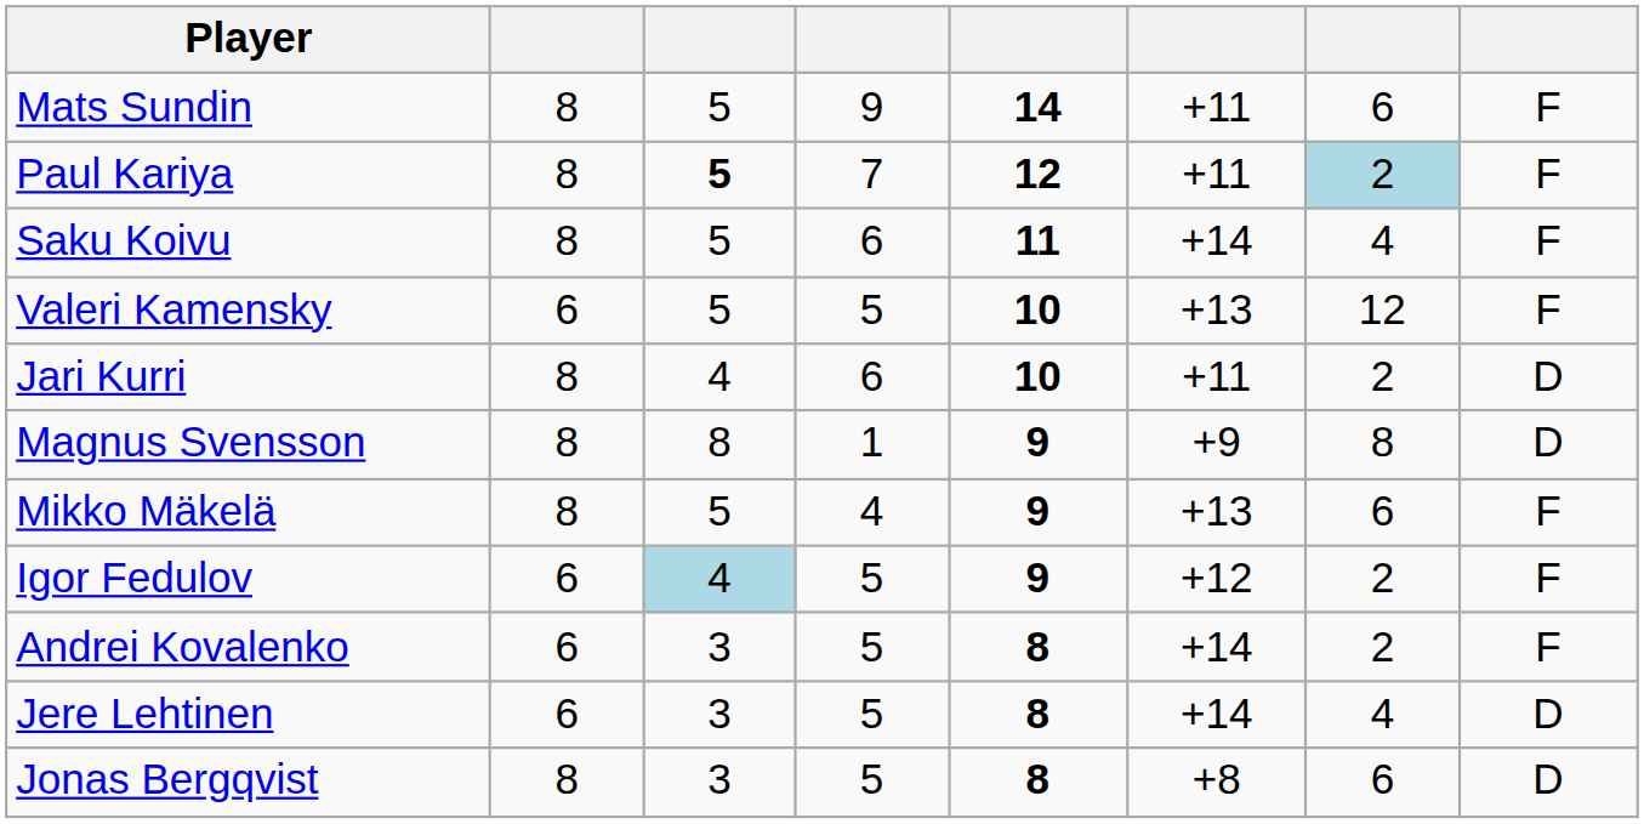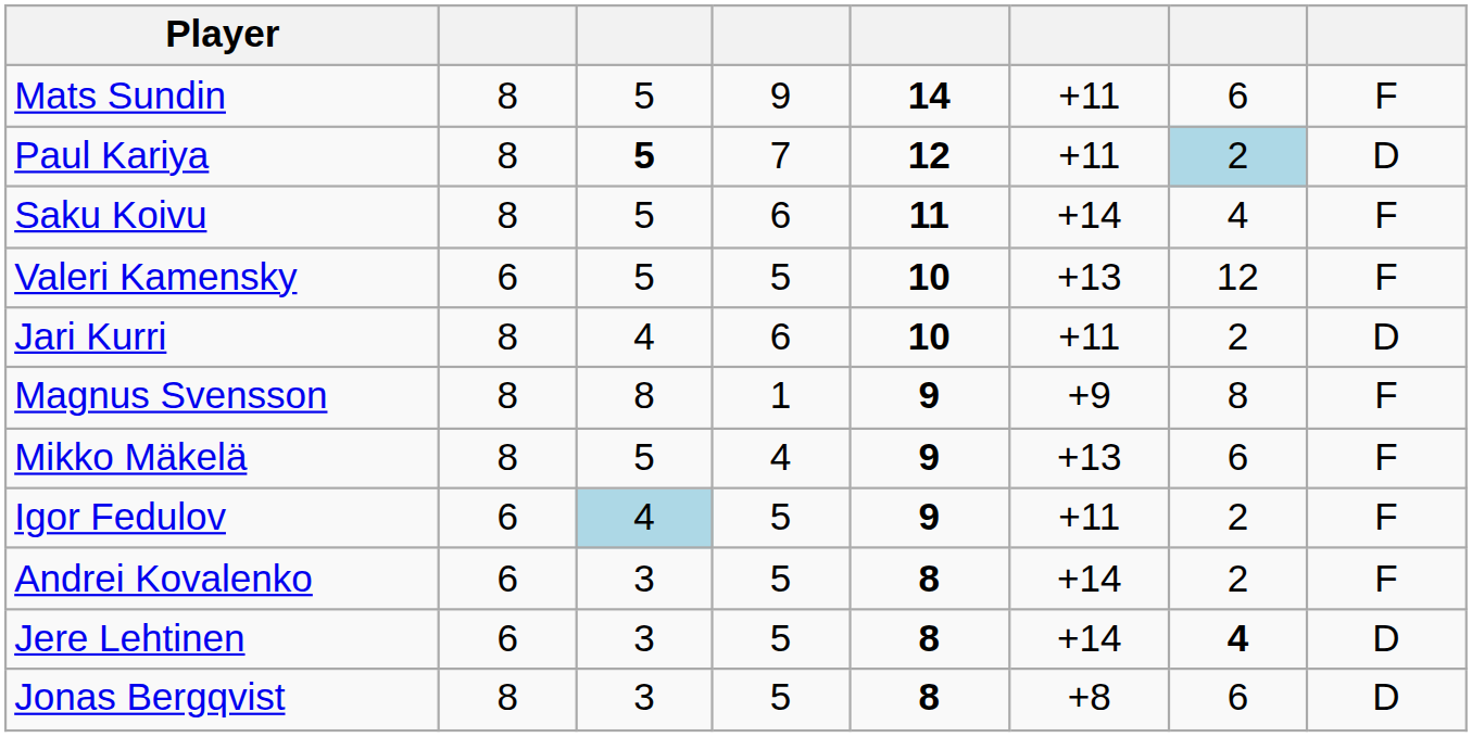 <table class="wikitable sortable" style="text-align:center;">
 <tr>
 <th style="width:175px;">Player</th>
 <th style="width:50px;"></th>
 <th style="width:50px;"></th>
 <th style="width:50px;"></th>
 <th style="width:60px;"></th>
 <th style="width:60px;"></th>
 <th style="width:50px;"></th>
 <th style="width:60px;"></th>
 </tr>
 <tr>
 <td style="text-align:left;"> <a href='#'>Mats Sundin</a></td>
 <td>8</td>
 <td>5</td>
 <td>9</td>
 <td><strong>14</strong></td>
 <td>+11</td>
 <td>6</td>
 <td>F</td>
 </tr>
 <tr>
 <td style="text-align:left;"> <a href='#'>Paul Kariya</a></td>
 <td>8</td>
 <td><strong>5</strong></td>
 <td>7</td>
 <td><strong>12</strong></td>
 <td>+11</td>
 <td style="background: lightblue;">2</td>
-<td>F</td>
+<td>D</td>
 </tr>
 <tr>
 <td style="text-align:left;"> <a href='#'>Saku Koivu</a></td>
 <td>8</td>
 <td>5</td>
 <td>6</td>
 <td><strong>11</strong></td>
 <td>+14</td>
 <td>4</td>
 <td>F</td>
 </tr>
 <tr>
 <td style="text-align:left;"> <a href='#'>Valeri Kamensky</a></td>
 <td>6</td>
 <td>5</td>
 <td>5</td>
 <td><strong>10</strong></td>
 <td>+13</td>
 <td>12</td>
 <td>F</td>
 </tr>
 <tr>
 <td style="text-align:left;"> <a href='#'>Jari Kurri</a></td>
 <td>8</td>
 <td>4</td>
 <td>6</td>
 <td><strong>10</strong></td>
 <td>+11</td>
 <td>2</td>
 <td>D</td>
 </tr>
 <tr>
 <td style="text-align:left;"> <a href='#'>Magnus Svensson</a></td>
 <td>8</td>
 <td>8</td>
 <td>1</td>
 <td><strong>9</strong></td>
 <td>+9</td>
 <td>8</td>
-<td>D</td>
+<td>F</td>
 </tr>
 <tr>
 <td style="text-align:left;"> <a href='#'>Mikko Mäkelä</a></td>
 <td>8</td>
 <td>5</td>
 <td>4</td>
 <td><strong>9</strong></td>
 <td>+13</td>
 <td>6</td>
 <td>F</td>
 </tr>
 <tr>
 <td style="text-align:left;"> <a href='#'>Igor Fedulov</a></td>
 <td>6</td>
 <td style="background: lightblue;">4</td>
 <td>5</td>
 <td><strong>9</strong></td>
-<td>+12</td>
+<td>+11</td>
 <td>2</td>
 <td>F</td>
 </tr>
 <tr>
 <td style="text-align:left;"> <a href='#'>Andrei Kovalenko</a></td>
 <td>6</td>
 <td>3</td>
 <td>5</td>
 <td><strong>8</strong></td>
 <td>+14</td>
 <td>2</td>
 <td>F</td>
 </tr>
 <tr>
 <td style="text-align:left;"> <a href='#'>Jere Lehtinen</a></td>
 <td>6</td>
 <td>3</td>
 <td>5</td>
 <td><strong>8</strong></td>
 <td>+14</td>
-<td>4</td>
+<td><strong>4</strong></td>
 <td>D</td>
 </tr>
 <tr>
 <td style="text-align:left;"> <a href='#'>Jonas Bergqvist</a></td>
 <td>8</td>
 <td>3</td>
 <td>5</td>
 <td><strong>8</strong></td>
 <td>+8</td>
 <td>6</td>
 <td>D</td>
 </tr>
 </table>
